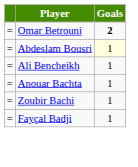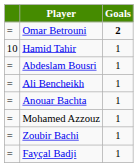 <table border="0" class="wikitable" style="text-align:center;font-size:95%">
 <tr>
 <th scope=col style="color:#FFFFFF; background:#458B00;"></th>
 <th scope=col style="color:#FFFFFF; background:#458B00;">Player</th>
 <th scope=col style="color:#FFFFFF; background:#458B00;">Goals</th>
 </tr>
 <tr>
 <td align=left>=</td>
 <td align=left> <a href='#'>Omar Betrouni</a></td>
 <td align=center><strong>2</strong></td>
 </tr>
 <tr>
+<td align=left>10</td>
+<td align=left> <a href='#'>Hamid Tahir</a></td>
+<td align=center>1</td>
+</tr>
+<tr>
 <td align=left>=</td>
 <td align=left> <a href='#'>Abdeslam Bousri</a></td>
-<td align=center style="background: lightyellow;">1</td>
+<td align=center>1</td>
 </tr>
 <tr>
 <td align=left>=</td>
 <td align=left> <a href='#'>Ali Bencheikh</a></td>
 <td align=center>1</td>
 </tr>
 <tr>
 <td align=left>=</td>
 <td align=left> <a href='#'>Anouar Bachta</a></td>
 <td align=center>1</td>
 </tr>
 <tr>
 <td align=left>=</td>
+<td align=left> Mohamed Azzouz</td>
+<td align=center>1</td>
+</tr>
+<tr>
+<td align=left>=</td>
 <td align=left> <a href='#'>Zoubir Bachi</a></td>
 <td align=center>1</td>
 </tr>
 <tr>
 <td align=left>=</td>
 <td align=left> <a href='#'>Fayçal Badji</a></td>
 <td align=center>1</td>
 </tr>
 </table>
